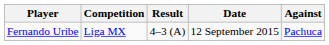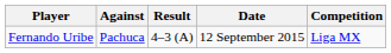 <table class="wikitable">
 <tr>
 <th>Player</th>
-<th>Competition</th>
+<th>Against</th>
 <th>Result</th>
 <th>Date</th>
-<th>Against</th>
+<th>Competition</th>
 </tr>
 <tr>
 <td> <a href='#'>Fernando Uribe</a></td>
-<td><a href='#'>Liga MX</a></td>
+<td><a href='#'>Pachuca</a></td>
 <td>4–3 (A)</td>
 <td>12 September 2015</td>
-<td><a href='#'>Pachuca</a></td>
+<td><a href='#'>Liga MX</a></td>
 </tr>
 </table>
